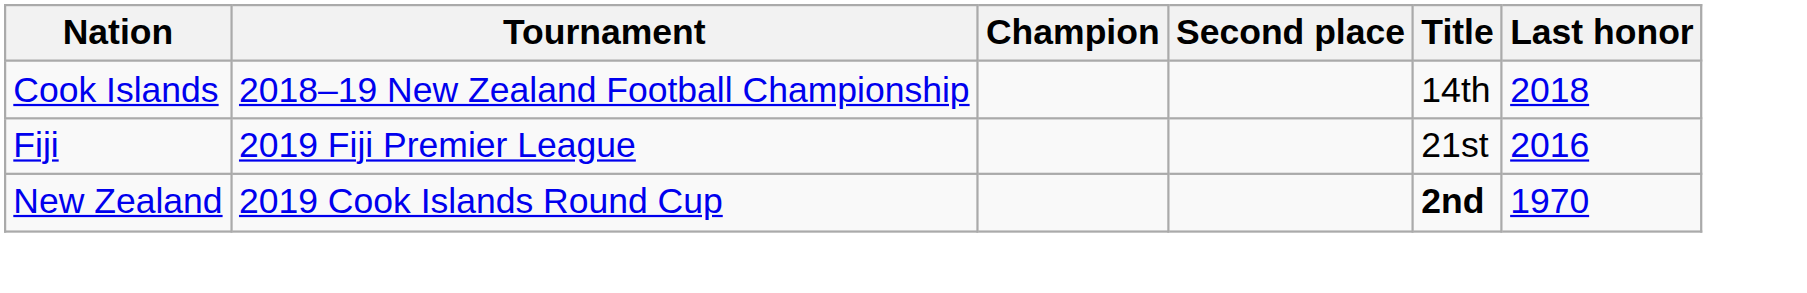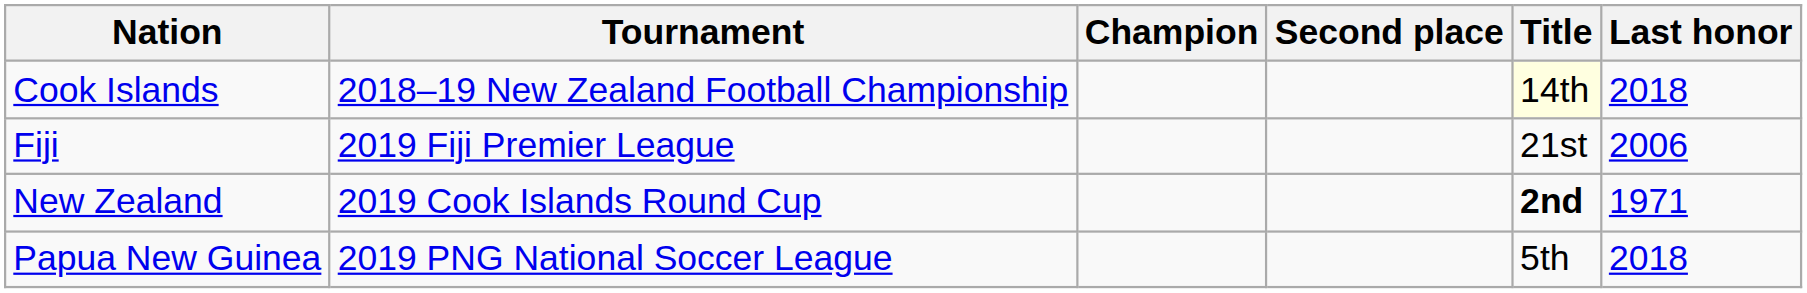 <table class="wikitable sortable">
 <tr>
 <th>Nation</th>
 <th>Tournament</th>
 <th>Champion</th>
 <th>Second place</th>
 <th data-sort-type="number">Title</th>
 <th>Last honor</th>
 </tr>
 <tr>
 <td> <a href='#'>Cook Islands</a></td>
 <td><a href='#'>2018–19 New Zealand Football Championship</a></td>
 <td></td>
 <td></td>
-<td>14th</td>
+<td style="background: lightyellow;">14th</td>
 <td><a href='#'>2018</a></td>
 </tr>
 <tr>
 <td> <a href='#'>Fiji</a></td>
 <td><a href='#'>2019 Fiji Premier League</a></td>
 <td></td>
 <td></td>
 <td>21st</td>
-<td><a href='#'>2016</a></td>
+<td><a href='#'>2006</a></td>
 </tr>
 <tr>
 <td> <a href='#'>New Zealand</a></td>
 <td><a href='#'>2019 Cook Islands Round Cup</a></td>
 <td></td>
 <td></td>
 <td><strong>2nd</strong></td>
-<td><a href='#'>1970</a></td>
+<td><a href='#'>1971</a></td>
+</tr>
+<tr>
+<td> <a href='#'>Papua New Guinea</a></td>
+<td><a href='#'>2019 PNG National Soccer League</a></td>
+<td></td>
+<td></td>
+<td>5th</td>
+<td><a href='#'>2018</a></td>
 </tr>
 </table>
